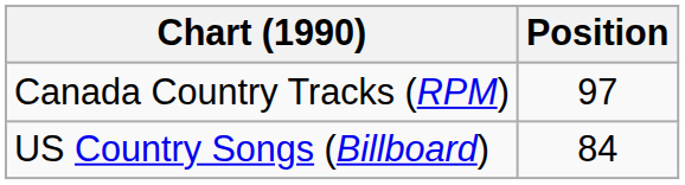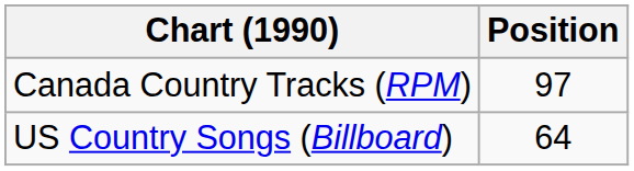 <table class="wikitable sortable">
 <tr>
 <th scope="col">Chart (1990)</th>
 <th scope="col">Position</th>
 </tr>
 <tr>
 <td>Canada Country Tracks (<em><a href='#'>RPM</a></em>)</td>
 <td align="center">97</td>
 </tr>
 <tr>
 <td>US <a href='#'>Country Songs</a> (<em><a href='#'>Billboard</a></em>)</td>
-<td align="center">84</td>
+<td align="center">64</td>
 </tr>
 </table>
